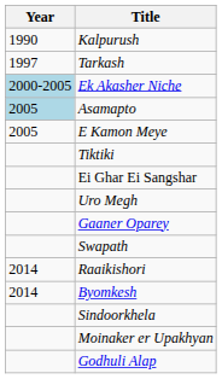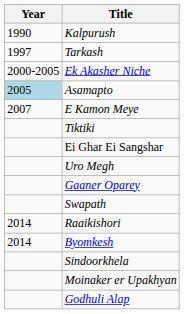 <table class="wikitable sortable">
 <tr>
 <th>Year</th>
 <th>Title</th>
 </tr>
 <tr>
 <td>1990</td>
 <td><em>Kalpurush</em></td>
 </tr>
 <tr>
 <td>1997</td>
 <td><em>Tarkash</em></td>
 </tr>
 <tr>
-<td style="background: lightblue;">2000-2005</td>
+<td>2000-2005</td>
 <td><em><a href='#'>Ek Akasher Niche</a></em></td>
 </tr>
 <tr>
 <td style="background: lightblue;">2005</td>
 <td><em>Asamapto</em></td>
 </tr>
 <tr>
-<td>2005</td>
+<td>2007</td>
 <td><em>E Kamon Meye</em></td>
 </tr>
 <tr>
 <td></td>
 <td><em>Tiktiki</em></td>
 </tr>
 <tr>
 <td></td>
 <td>Ei Ghar Ei Sangshar</td>
 </tr>
 <tr>
 <td></td>
 <td><em>Uro Megh</em></td>
 </tr>
 <tr>
 <td></td>
 <td><em><a href='#'>Gaaner Oparey</a></em></td>
 </tr>
 <tr>
 <td></td>
 <td><em>Swapath</em></td>
 </tr>
 <tr>
 <td>2014</td>
 <td><em>Raaikishori</em></td>
 </tr>
 <tr>
 <td>2014</td>
 <td><em><a href='#'>Byomkesh</a></em></td>
 </tr>
 <tr>
 <td></td>
 <td><em>Sindoorkhela</em></td>
 </tr>
 <tr>
 <td></td>
 <td><em>Moinaker er Upakhyan</em></td>
 </tr>
 <tr>
 <td></td>
 <td><em><a href='#'>Godhuli Alap</a></em></td>
 </tr>
 </table>
